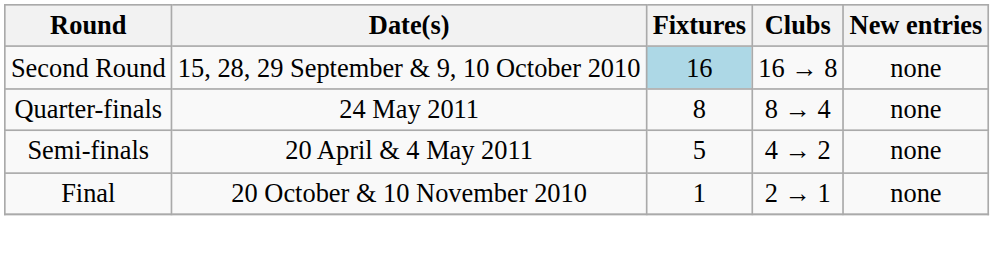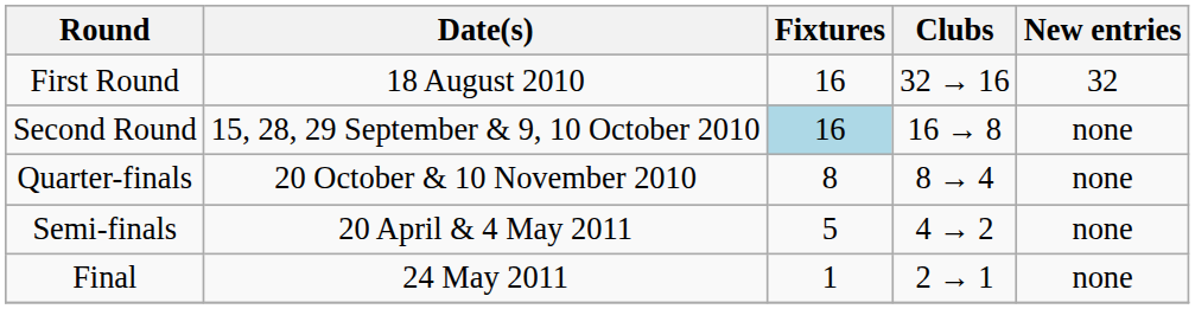 <table class="wikitable" style="text-align:center">
 <tr>
 <th>Round</th>
 <th>Date(s)</th>
 <th>Fixtures</th>
 <th>Clubs</th>
 <th>New entries</th>
+</tr>
+<tr>
+<td>First Round</td>
+<td>18 August 2010</td>
+<td>16</td>
+<td>32 → 16</td>
+<td>32</td>
 </tr>
 <tr>
 <td>Second Round</td>
 <td>15, 28, 29 September & 9, 10 October 2010</td>
 <td style="background: lightblue;">16</td>
 <td>16 → 8</td>
 <td>none</td>
 </tr>
 <tr>
 <td>Quarter-finals</td>
-<td>24 May 2011</td>
+<td>20 October & 10 November 2010</td>
 <td>8</td>
 <td>8 → 4</td>
 <td>none</td>
 </tr>
 <tr>
 <td>Semi-finals</td>
 <td>20 April & 4 May 2011</td>
 <td>5</td>
 <td>4 → 2</td>
 <td>none</td>
 </tr>
 <tr>
 <td>Final</td>
-<td>20 October & 10 November 2010</td>
+<td>24 May 2011</td>
 <td>1</td>
 <td>2 → 1</td>
 <td>none</td>
 </tr>
 <tr>
 </tr>
 </table>
